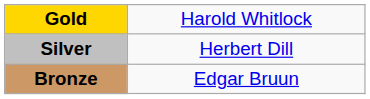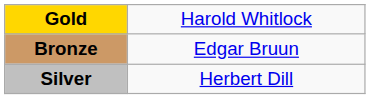 <table class="wikitable" style="text-align:center; " width="35%">
 <tr>
 <td bgcolor="gold"><strong>Gold</strong></td>
 <td><a href='#'>Harold Whitlock</a><br>  <small><em></em></small></td>
 </tr>
 <tr>
+<td bgcolor="CC9966"><strong>Bronze</strong></td>
+<td><a href='#'>Edgar Bruun</a><br>  <small><em></em></small></td>
+</tr>
+<tr>
 <td bgcolor="silver"><strong>Silver</strong></td>
 <td><a href='#'>Herbert Dill</a><br>  <small><em></em></small></td>
 </tr>
-<tr>
-<td bgcolor="CC9966"><strong>Bronze</strong></td>
-<td><a href='#'>Edgar Bruun</a><br>  <small><em></em></small></td>
-</tr>
 </table>
